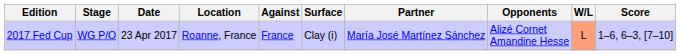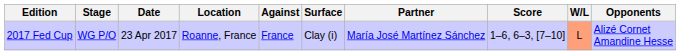 <table class=wikitable style=font-size:97%>
 <tr>
 <th>Edition</th>
 <th>Stage</th>
 <th>Date</th>
 <th>Location</th>
 <th>Against</th>
 <th>Surface</th>
 <th>Partner</th>
+<th>Score</th>
+<th>W/L</th>
 <th>Opponents</th>
-<th>W/L</th>
-<th>Score</th>
 </tr>
 <tr style="background:#ccf;">
 <td rowspan="1"><a href='#'>2017 Fed Cup</a></td>
 <td rowspan="1"><a href='#'>WG P/O</a></td>
 <td>23 Apr 2017</td>
 <td rowspan="1"><a href='#'>Roanne</a>, France</td>
 <td> <a href='#'>France</a></td>
 <td rowspan="1">Clay (i)</td>
 <td> <a href='#'>María José Martínez Sánchez</a></td>
+<td>1–6, 6–3, [7–10]</td>
+<td style="text-align:center; background:#ffa07a;">L</td>
 <td> <a href='#'>Alizé Cornet</a> <br>  <a href='#'>Amandine Hesse</a></td>
-<td style="text-align:center; background:#ffa07a;">L</td>
-<td>1–6, 6–3, [7–10]</td>
 </tr>
 </table>
